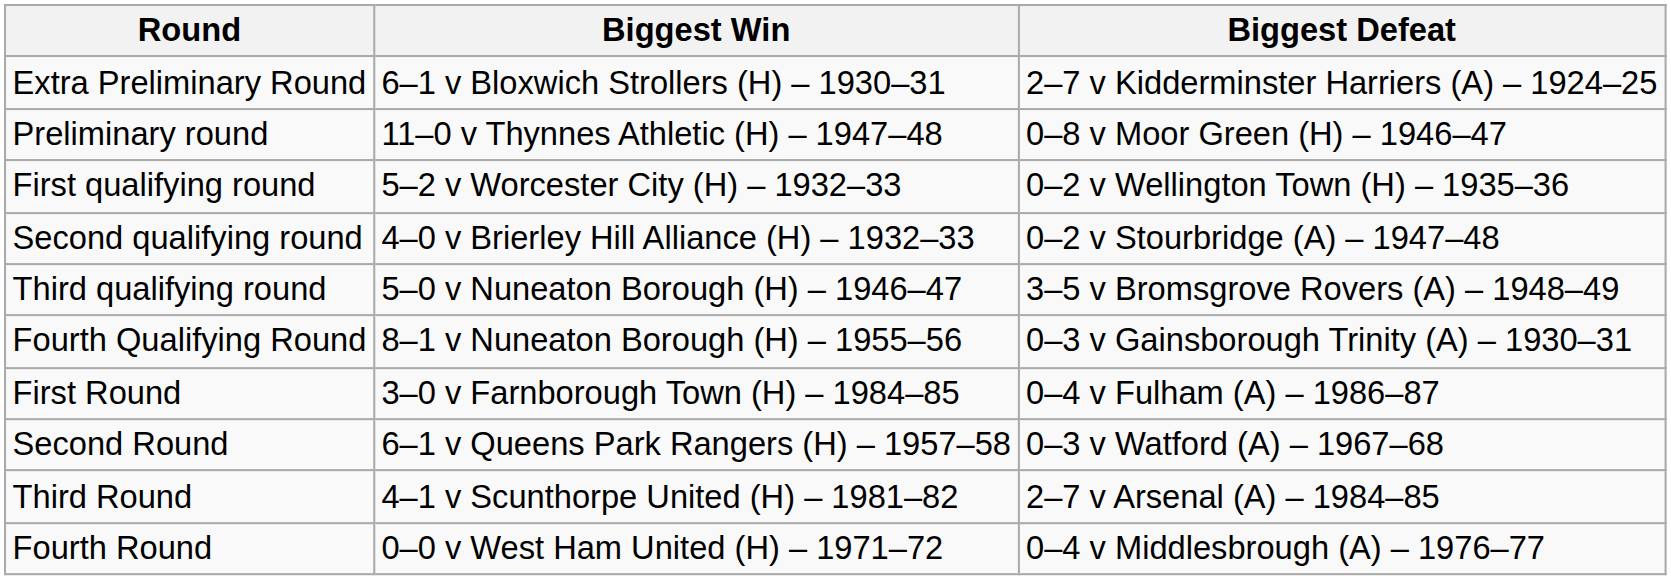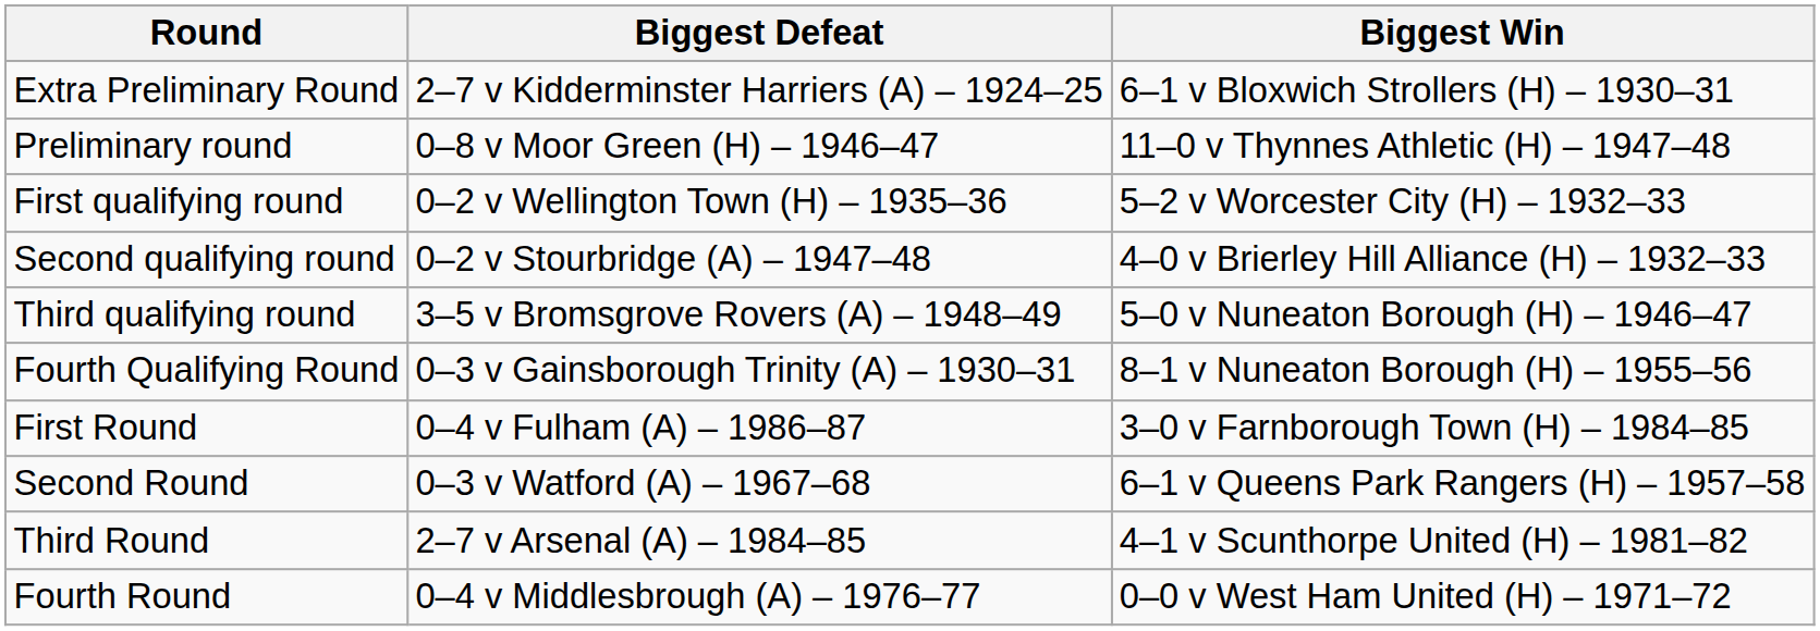 <table class="wikitable" style="text-align: left">
 <tr>
 <th>Round</th>
+<th>Biggest Defeat</th>
 <th>Biggest Win</th>
-<th>Biggest Defeat</th>
 </tr>
 <tr>
 <td>Extra Preliminary Round</td>
+<td>2–7 v Kidderminster Harriers (A) – 1924–25</td>
 <td>6–1 v Bloxwich Strollers (H) – 1930–31</td>
-<td>2–7 v Kidderminster Harriers (A) – 1924–25</td>
 </tr>
 <tr>
 <td>Preliminary round</td>
+<td>0–8 v Moor Green (H) – 1946–47</td>
 <td>11–0 v Thynnes Athletic (H) – 1947–48</td>
-<td>0–8 v Moor Green (H) – 1946–47</td>
 </tr>
 <tr>
 <td>First qualifying round</td>
+<td>0–2 v Wellington Town (H) – 1935–36</td>
 <td>5–2 v Worcester City (H) – 1932–33</td>
-<td>0–2 v Wellington Town (H) – 1935–36</td>
 </tr>
 <tr>
 <td>Second qualifying round</td>
+<td>0–2 v Stourbridge (A) – 1947–48</td>
 <td>4–0 v Brierley Hill Alliance (H) – 1932–33</td>
-<td>0–2 v Stourbridge (A) – 1947–48</td>
 </tr>
 <tr>
 <td>Third qualifying round</td>
+<td>3–5 v Bromsgrove Rovers (A) – 1948–49</td>
 <td>5–0 v Nuneaton Borough (H) – 1946–47</td>
-<td>3–5 v Bromsgrove Rovers (A) – 1948–49</td>
 </tr>
 <tr>
 <td>Fourth Qualifying Round</td>
+<td>0–3 v Gainsborough Trinity (A) – 1930–31</td>
 <td>8–1 v Nuneaton Borough (H) – 1955–56</td>
-<td>0–3 v Gainsborough Trinity (A) – 1930–31</td>
 </tr>
 <tr>
 <td>First Round</td>
+<td>0–4 v Fulham (A) – 1986–87</td>
 <td>3–0 v Farnborough Town (H) – 1984–85</td>
-<td>0–4 v Fulham (A) – 1986–87</td>
 </tr>
 <tr>
 <td>Second Round</td>
+<td>0–3 v Watford (A) – 1967–68</td>
 <td>6–1 v Queens Park Rangers (H) – 1957–58</td>
-<td>0–3 v Watford (A) – 1967–68</td>
 </tr>
 <tr>
 <td>Third Round</td>
+<td>2–7 v Arsenal (A) – 1984–85</td>
 <td>4–1 v Scunthorpe United (H) – 1981–82</td>
-<td>2–7 v Arsenal (A) – 1984–85</td>
 </tr>
 <tr>
 <td>Fourth Round</td>
+<td>0–4 v Middlesbrough (A) – 1976–77</td>
 <td>0–0 v West Ham United (H) – 1971–72</td>
-<td>0–4 v Middlesbrough (A) – 1976–77</td>
 </tr>
 </table>
